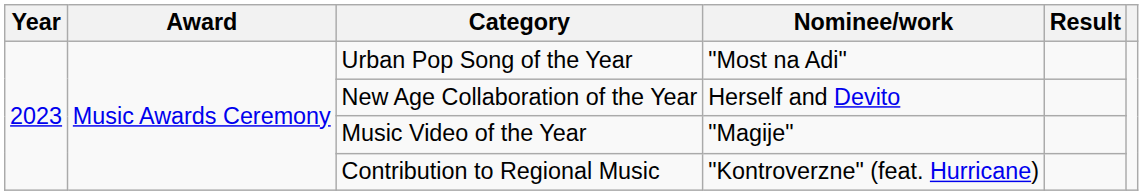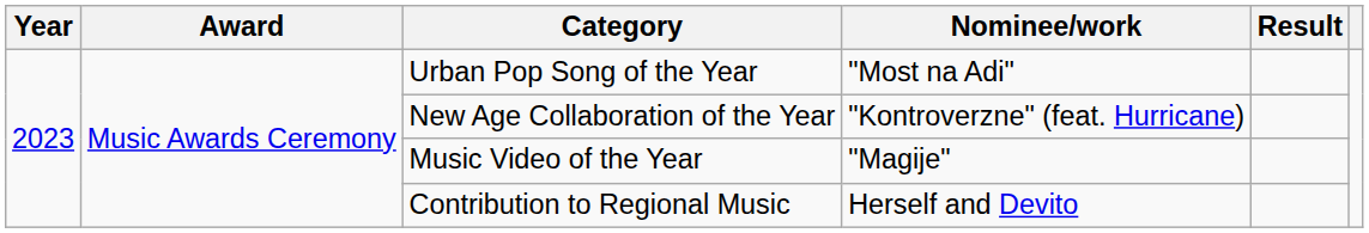 <table class="wikitable">
 <tr>
 <th>Year</th>
 <th>Award</th>
 <th>Category</th>
 <th>Nominee/work</th>
 <th>Result</th>
 <th></th>
 </tr>
 <tr>
 <td rowspan="4"><a href='#'>2023</a></td>
 <td rowspan="4"><a href='#'>Music Awards Ceremony</a></td>
 <td>Urban Pop Song of the Year</td>
 <td>"Most na Adi"</td>
 <td></td>
 <td rowspan="4"></td>
 </tr>
 <tr>
 <td>New Age Collaboration of the Year</td>
-<td>Herself and <a href='#'>Devito</a></td>
+<td>"Kontroverzne" (feat. <a href='#'>Hurricane</a>)</td>
 <td></td>
 </tr>
 <tr>
 <td>Music Video of the Year</td>
 <td>"Magije"</td>
 <td></td>
 </tr>
 <tr>
 <td>Contribution to Regional Music</td>
-<td>"Kontroverzne" (feat. <a href='#'>Hurricane</a>)</td>
+<td>Herself and <a href='#'>Devito</a></td>
 <td></td>
 </tr>
 </table>
